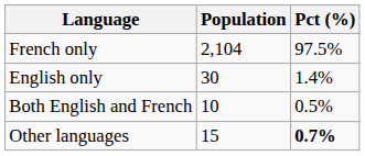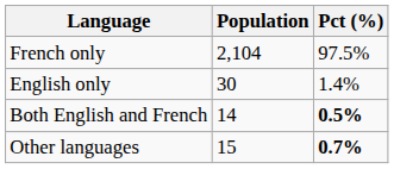 <table class="wikitable">
 <tr>
 <th>Language</th>
 <th>Population</th>
 <th>Pct (%)</th>
 </tr>
 <tr>
 <td>French only</td>
 <td>2,104</td>
 <td>97.5%</td>
 </tr>
 <tr>
 <td>English only</td>
 <td>30</td>
 <td>1.4%</td>
 </tr>
 <tr>
 <td>Both English and French</td>
-<td>10</td>
-<td>0.5%</td>
+<td>14</td>
+<td><strong>0.5%</strong></td>
 </tr>
 <tr>
 <td>Other languages</td>
 <td>15</td>
 <td><strong>0.7%</strong></td>
 </tr>
 </table>
